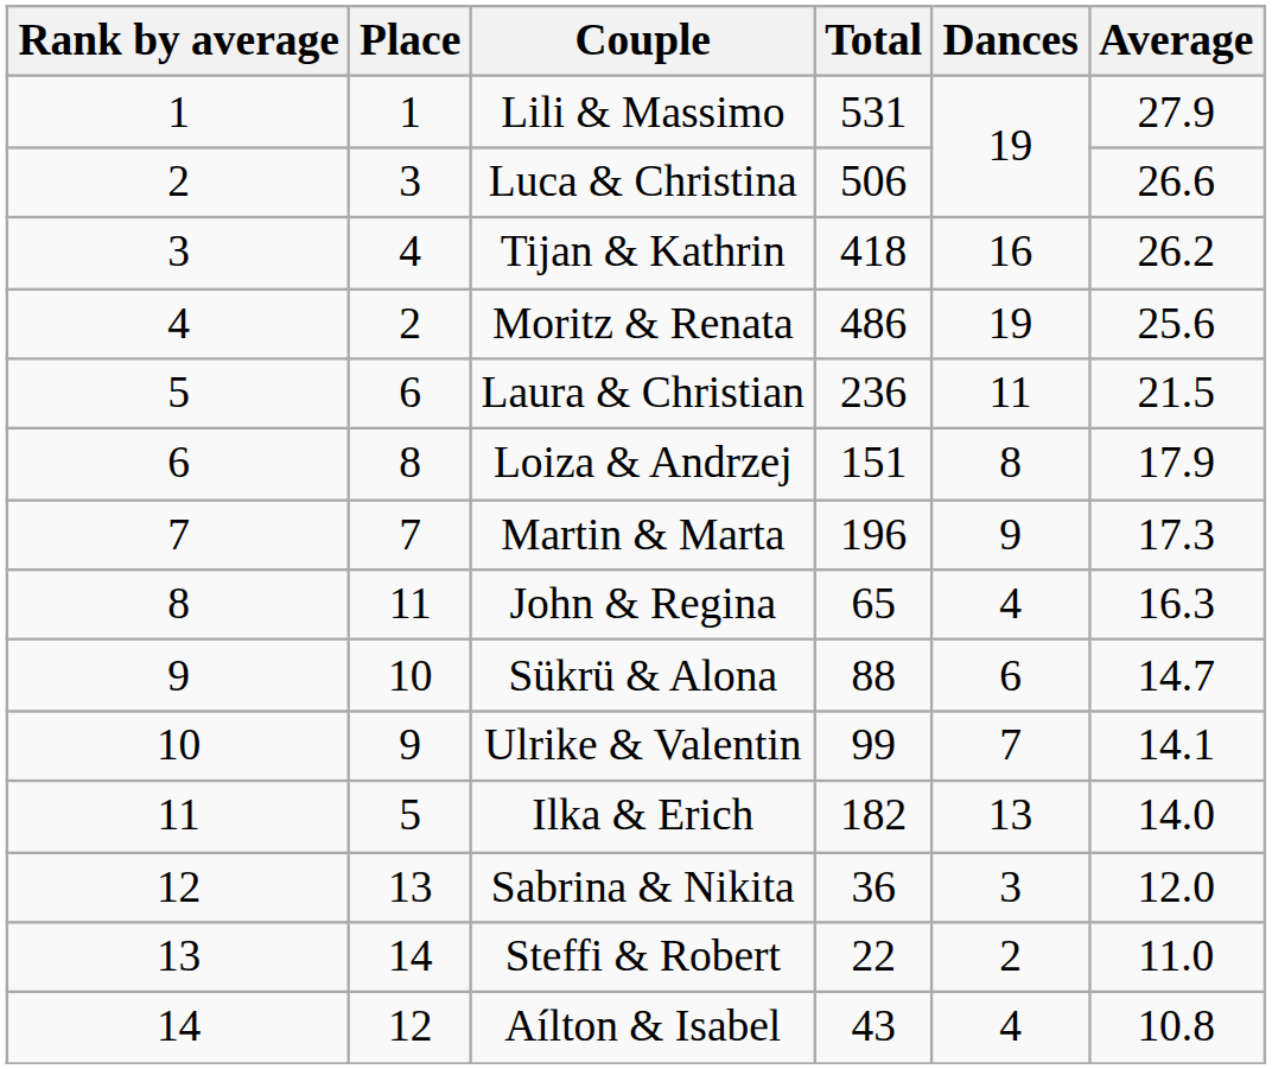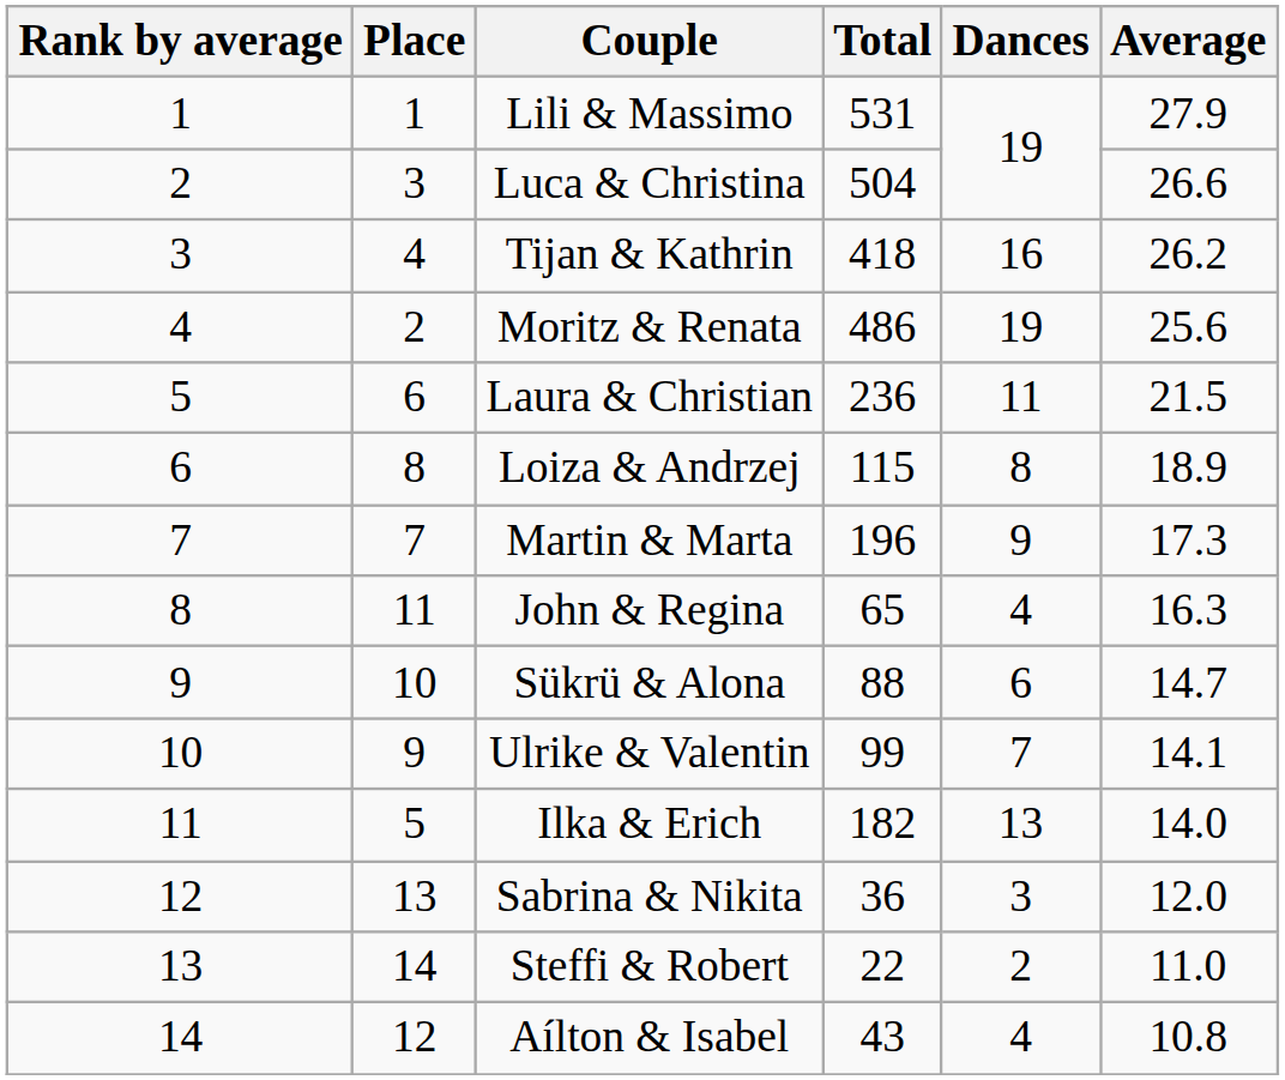 <table class="wikitable sortable" style="margin:auto; text-align:center; white-space:nowrap">
 <tr>
 <th>Rank by average</th>
 <th>Place</th>
 <th>Couple</th>
 <th>Total</th>
 <th>Dances</th>
 <th>Average</th>
 </tr>
 <tr>
 <td>1</td>
 <td>1</td>
 <td>Lili & Massimo</td>
 <td>531</td>
 <td rowspan=2>19</td>
 <td>27.9</td>
 </tr>
 <tr>
 <td>2</td>
 <td>3</td>
 <td>Luca & Christina</td>
-<td>506</td>
+<td>504</td>
 <td>26.6</td>
 </tr>
 <tr>
 <td>3</td>
 <td>4</td>
 <td>Tijan & Kathrin</td>
 <td>418</td>
 <td>16</td>
 <td>26.2</td>
 </tr>
 <tr>
 <td>4</td>
 <td>2</td>
 <td>Moritz & Renata</td>
 <td>486</td>
 <td>19</td>
 <td>25.6</td>
 </tr>
 <tr>
 <td>5</td>
 <td>6</td>
 <td>Laura & Christian</td>
 <td>236</td>
 <td>11</td>
 <td>21.5</td>
 </tr>
 <tr>
 <td>6</td>
 <td>8</td>
 <td>Loiza & Andrzej</td>
-<td>151</td>
+<td>115</td>
 <td>8</td>
-<td>17.9</td>
+<td>18.9</td>
 </tr>
 <tr>
 <td>7</td>
 <td>7</td>
 <td>Martin & Marta</td>
 <td>196</td>
 <td>9</td>
 <td>17.3</td>
 </tr>
 <tr>
 <td>8</td>
 <td>11</td>
 <td>John & Regina</td>
 <td>65</td>
 <td>4</td>
 <td>16.3</td>
 </tr>
 <tr>
 <td>9</td>
 <td>10</td>
 <td>Sükrü & Alona</td>
 <td>88</td>
 <td>6</td>
 <td>14.7</td>
 </tr>
 <tr>
 <td>10</td>
 <td>9</td>
 <td>Ulrike & Valentin</td>
 <td>99</td>
 <td>7</td>
 <td>14.1</td>
 </tr>
 <tr>
 <td>11</td>
 <td>5</td>
 <td>Ilka & Erich</td>
 <td>182</td>
 <td>13</td>
 <td>14.0</td>
 </tr>
 <tr>
 <td>12</td>
 <td>13</td>
 <td>Sabrina & Nikita</td>
 <td>36</td>
 <td>3</td>
 <td>12.0</td>
 </tr>
 <tr>
 <td>13</td>
 <td>14</td>
 <td>Steffi & Robert</td>
 <td>22</td>
 <td>2</td>
 <td>11.0</td>
 </tr>
 <tr>
 <td>14</td>
 <td>12</td>
 <td>Aílton & Isabel</td>
 <td>43</td>
 <td>4</td>
 <td>10.8</td>
 </tr>
 <tr>
 </tr>
 </table>
